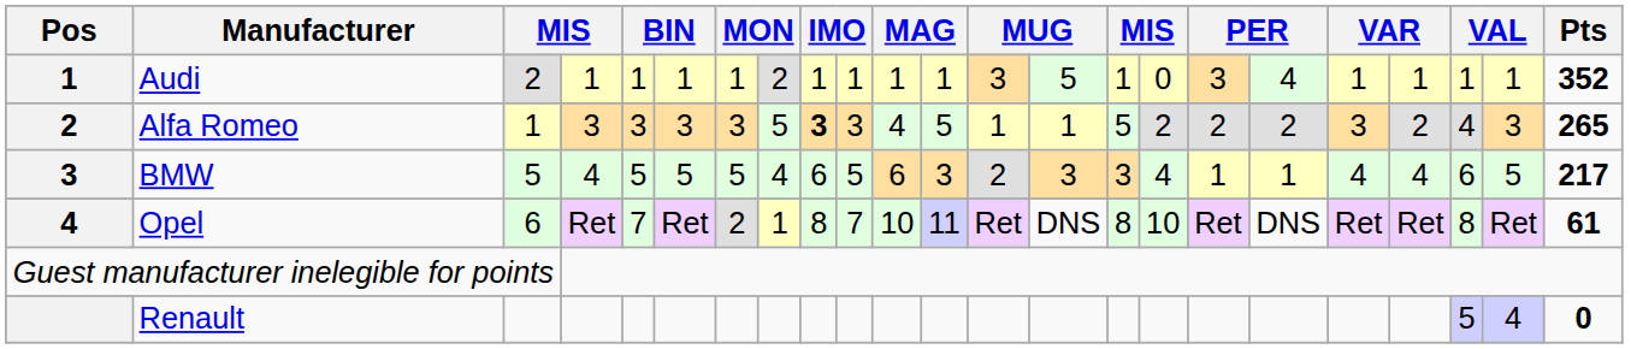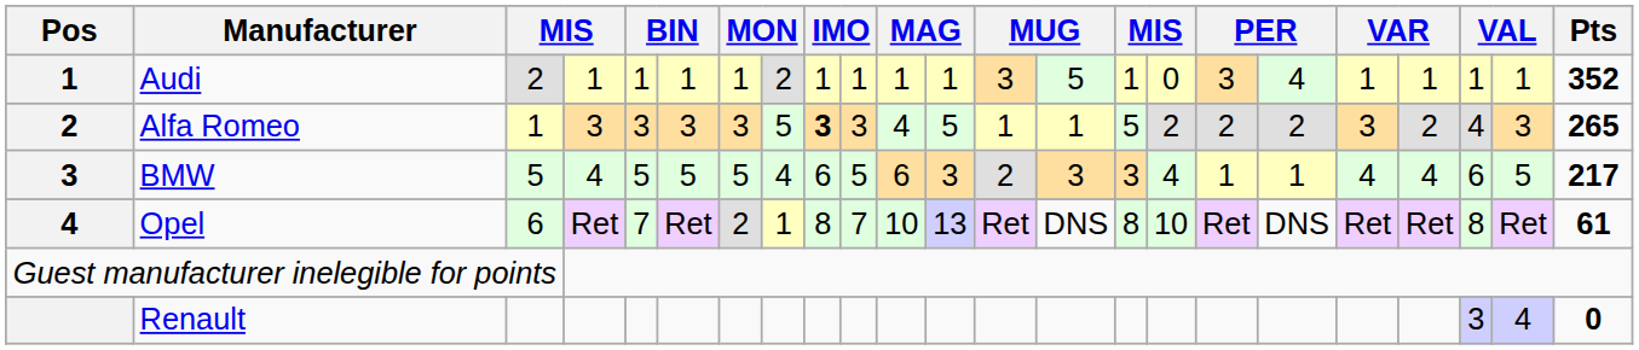 <table class="wikitable" style="font-size: 90%">
 <tr>
 <th valign="middle">Pos</th>
 <th>Manufacturer</th>
 <th colspan=2><a href='#'>MIS</a><br></th>
 <th colspan=2><a href='#'>BIN</a><br></th>
 <th colspan=2><a href='#'>MON</a><br></th>
 <th colspan=2><a href='#'>IMO</a><br></th>
 <th colspan=2><a href='#'>MAG</a><br></th>
 <th colspan=2><a href='#'>MUG</a><br></th>
 <th colspan=2><a href='#'>MIS</a><br></th>
 <th colspan=2><a href='#'>PER</a><br></th>
 <th colspan=2><a href='#'>VAR</a><br></th>
 <th colspan=2><a href='#'>VAL</a><br></th>
 <th valign="middle"> Pts </th>
 </tr>
 <tr>
 <th>1</th>
 <td> <a href='#'>Audi</a></td>
 <td align="center" style="background:#dfdfdf;">2</td>
 <td align="center" style="background:#ffffbf;">1</td>
 <td align="center" style="background:#ffffbf;">1</td>
 <td align="center" style="background:#ffffbf;">1</td>
 <td align="center" style="background:#ffffbf;">1</td>
 <td align="center" style="background:#dfdfdf;">2</td>
 <td align="center" style="background:#ffffbf;">1</td>
 <td align="center" style="background:#ffffbf;">1</td>
 <td align="center" style="background:#ffffbf;">1</td>
 <td align="center" style="background:#ffffbf;">1</td>
 <td align="center" style="background:#ffdf9f;">3</td>
 <td align="center" style="background:#dfffdf;">5</td>
 <td align="center" style="background:#ffffbf;">1</td>
 <td align="center" style="background:#ffffbf;">0</td>
 <td align="center" style="background:#ffdf9f;">3</td>
 <td align="center" style="background:#dfffdf;">4</td>
 <td align="center" style="background:#ffffbf;">1</td>
 <td align="center" style="background:#ffffbf;">1</td>
 <td align="center" style="background:#ffffbf;">1</td>
 <td align="center" style="background:#ffffbf;">1</td>
 <td align=center><strong>352</strong></td>
 </tr>
 <tr>
 <th>2</th>
 <td> <a href='#'>Alfa Romeo</a></td>
 <td align="center" style="background:#ffffbf;">1</td>
 <td align="center" style="background:#ffdf9f;">3</td>
 <td align="center" style="background:#ffdf9f;">3</td>
 <td align="center" style="background:#ffdf9f;">3</td>
 <td align="center" style="background:#ffdf9f;">3</td>
 <td align="center" style="background:#dfffdf;">5</td>
 <td align="center" style="background:#ffdf9f;"><strong>3</strong></td>
 <td align="center" style="background:#ffdf9f;">3</td>
 <td align="center" style="background:#dfffdf;">4</td>
 <td align="center" style="background:#dfffdf;">5</td>
 <td align="center" style="background:#ffffbf;">1</td>
 <td align="center" style="background:#ffffbf;">1</td>
 <td align="center" style="background:#dfffdf;">5</td>
 <td align="center" style="background:#dfdfdf;">2</td>
 <td align="center" style="background:#dfdfdf;">2</td>
 <td align="center" style="background:#dfdfdf;">2</td>
 <td align="center" style="background:#ffdf9f;">3</td>
 <td align="center" style="background:#dfdfdf;">2</td>
 <td align="center" style="background:#dfdfdf;">4</td>
 <td align="center" style="background:#ffdf9f;">3</td>
 <td align=center><strong>265</strong></td>
 </tr>
 <tr>
 <th>3</th>
 <td> <a href='#'>BMW</a></td>
 <td align="center" style="background:#dfffdf;">5</td>
 <td align="center" style="background:#dfffdf;">4</td>
 <td align="center" style="background:#dfffdf;">5</td>
 <td align="center" style="background:#dfffdf;">5</td>
 <td align="center" style="background:#dfffdf;">5</td>
 <td align="center" style="background:#dfffdf;">4</td>
 <td align="center" style="background:#dfffdf;">6</td>
 <td align="center" style="background:#dfffdf;">5</td>
 <td align="center" style="background:#ffdf9f;">6</td>
 <td align="center" style="background:#ffdf9f;">3</td>
 <td align="center" style="background:#dfdfdf;">2</td>
 <td align="center" style="background:#ffdf9f;">3</td>
 <td align="center" style="background:#ffdf9f;">3</td>
 <td align="center" style="background:#dfffdf;">4</td>
 <td align="center" style="background:#ffffbf;">1</td>
 <td align="center" style="background:#ffffbf;">1</td>
 <td align="center" style="background:#dfffdf;">4</td>
 <td align="center" style="background:#dfffdf;">4</td>
 <td align="center" style="background:#dfffdf;">6</td>
 <td align="center" style="background:#dfffdf;">5</td>
 <td align=center><strong>217</strong></td>
 </tr>
 <tr>
 <th>4</th>
 <td> <a href='#'>Opel</a></td>
 <td align="center" style="background:#dfffdf;">6</td>
 <td align="center" style="background:#efcfff;">Ret</td>
 <td align="center" style="background:#dfffdf;">7</td>
 <td align="center" style="background:#efcfff;">Ret</td>
 <td align="center" style="background:#dfdfdf;">2</td>
 <td align="center" style="background:#ffffbf;">1</td>
 <td align="center" style="background:#dfffdf;">8</td>
 <td align="center" style="background:#dfffdf;">7</td>
 <td align="center" style="background:#dfffdf;">10</td>
-<td align="center" style="background:#CFCFFF;">11</td>
+<td align="center" style="background:#CFCFFF;">13</td>
 <td align="center" style="background:#efcfff;">Ret</td>
 <td>DNS</td>
 <td align="center" style="background:#dfffdf;">8</td>
 <td align="center" style="background:#dfffdf;">10</td>
 <td align="center" style="background:#efcfff;">Ret</td>
 <td>DNS</td>
 <td align="center" style="background:#efcfff;">Ret</td>
 <td align="center" style="background:#efcfff;">Ret</td>
 <td align="center" style="background:#dfffdf;">8</td>
 <td align="center" style="background:#efcfff;">Ret</td>
 <td align=center><strong>61</strong></td>
 </tr>
 <tr>
 <td colspan=3 align=center><em>Guest manufacturer inelegible for points</em></td>
 </tr>
 <tr>
 <th></th>
 <td> <a href='#'>Renault</a></td>
 <td></td>
 <td></td>
 <td></td>
 <td></td>
 <td></td>
 <td></td>
 <td></td>
 <td></td>
 <td></td>
 <td></td>
 <td></td>
 <td></td>
 <td></td>
 <td></td>
 <td></td>
 <td></td>
 <td></td>
 <td></td>
-<td align="center" style="background:#CFCFFF;">5</td>
+<td align="center" style="background:#CFCFFF;">3</td>
 <td align="center" style="background:#CFCFFF;">4</td>
 <td align=center><strong>0</strong></td>
 </tr>
 </table>
